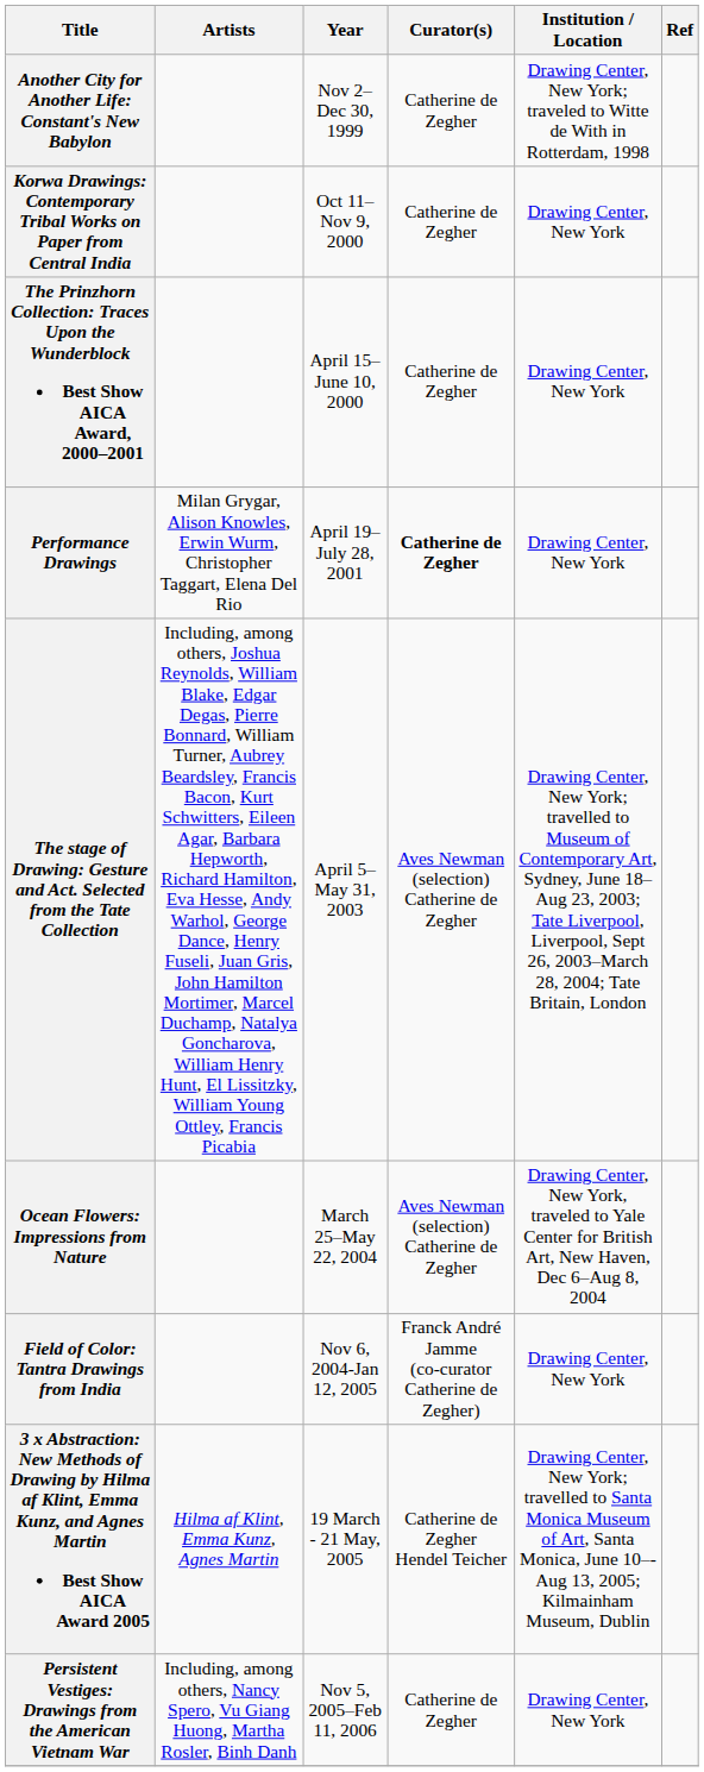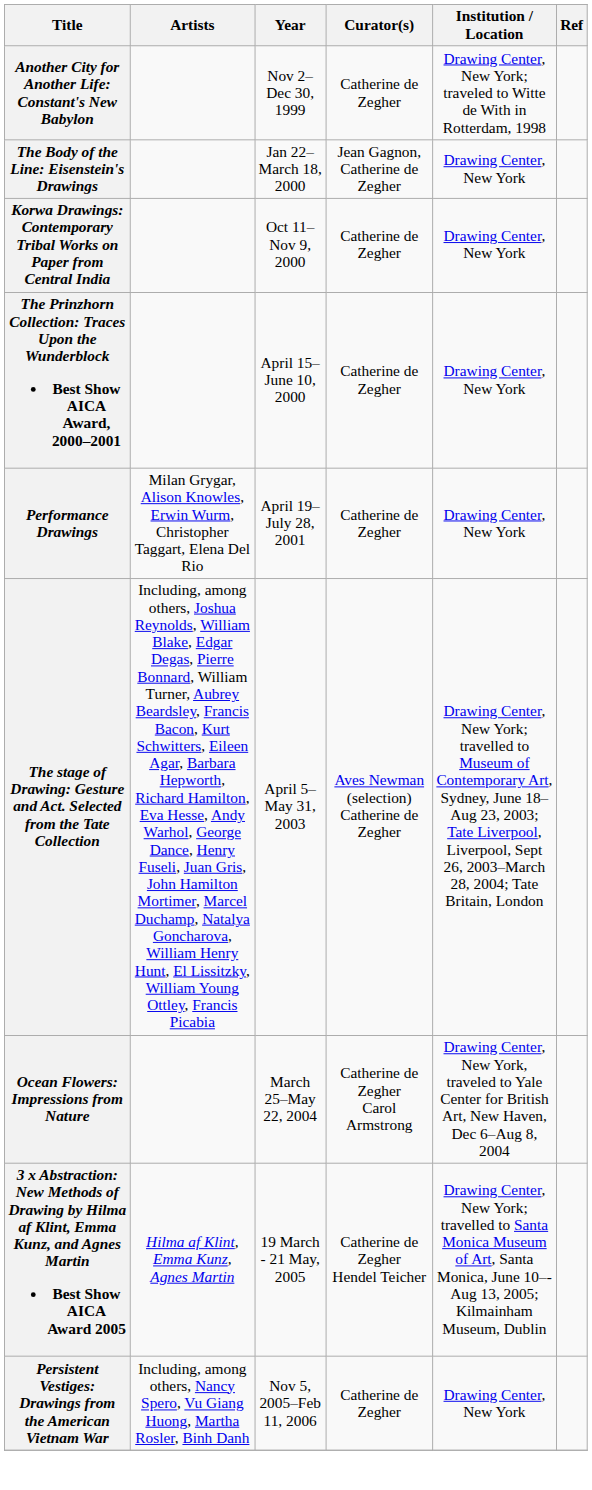 <table class="wikitable mw-collapsible plainrowheaders" style="text-align:center;">
 <tr>
 <th scope="col" style="width:20em;">Title</th>
 <th scope="col" style="width:25em;">Artists</th>
 <th scope="col" style="width:15em;">Year</th>
 <th scope="col" style="width:20em;">Curator(s)</th>
 <th scope="col" style="width:20em;">Institution / Location</th>
 <th scope="col" style="width:2em;">Ref</th>
 </tr>
 <tr>
 <th scope="row"><em>Another City for Another Life: Constant's New Babylon</em></th>
 <td></td>
 <td>Nov 2– Dec 30, 1999</td>
 <td>Catherine de Zegher</td>
 <td><a href='#'>Drawing Center</a>, New York; traveled to Witte de With in Rotterdam, 1998</td>
+<td></td>
+</tr>
+<tr>
+<th scope="row"><em>The Body of the Line: Eisenstein's Drawings</em></th>
+<td></td>
+<td>Jan 22– March 18, 2000</td>
+<td>Jean Gagnon,<br>Catherine de Zegher</td>
+<td><a href='#'>Drawing Center</a>, New York</td>
 <td></td>
 </tr>
 <tr>
 <th scope="row"><em>Korwa Drawings: Contemporary Tribal Works on Paper from Central India</em></th>
 <td></td>
 <td>Oct 11–Nov 9, 2000</td>
 <td>Catherine de Zegher</td>
 <td><a href='#'>Drawing Center</a>, New York</td>
 <td></td>
 </tr>
 <tr>
 <th scope="row"><em>The Prinzhorn Collection:</em> <em>Traces Upon the Wunderblock</em><br><ul><li>Best Show AICA Award, 2000–2001</li></ul></th>
 <td></td>
 <td>April 15–June 10, 2000</td>
 <td>Catherine de Zegher</td>
 <td><a href='#'>Drawing Center</a>, New York</td>
 <td></td>
 </tr>
 <tr>
 <th scope="row"><em>Performance Drawings</em></th>
 <td>Milan Grygar, <a href='#'>Alison Knowles</a>, <a href='#'>Erwin Wurm</a>, Christopher Taggart,  Elena Del Rio</td>
 <td>April 19–July 28, 2001</td>
-<td><strong>Catherine de Zegher</strong></td>
+<td>Catherine de Zegher</td>
 <td><a href='#'>Drawing Center</a>, New York</td>
 <td></td>
 </tr>
 <tr>
 <th scope="row"><em>The stage of Drawing: Gesture and Act. Selected from the Tate Collection</em></th>
 <td>Including, among others, <a href='#'>Joshua Reynolds</a>, <a href='#'>William Blake</a>, <a href='#'>Edgar Degas</a>, <a href='#'>Pierre Bonnard</a>, William Turner, <a href='#'>Aubrey Beardsley</a>, <a href='#'>Francis Bacon</a>, <a href='#'>Kurt Schwitters</a>, <a href='#'>Eileen Agar</a>, <a href='#'>Barbara Hepworth</a>, <a href='#'>Richard Hamilton</a>, <a href='#'>Eva Hesse</a>, <a href='#'>Andy Warhol</a>, <a href='#'>George Dance</a>, <a href='#'>Henry Fuseli</a>, <a href='#'>Juan Gris</a>, <a href='#'>John Hamilton Mortimer</a>, <a href='#'>Marcel Duchamp</a>, <a href='#'>Natalya Goncharova</a>, <a href='#'>William Henry Hunt</a>, <a href='#'>El Lissitzky</a>, <a href='#'>William Young Ottley</a>, <a href='#'>Francis Picabia</a></td>
 <td>April 5–May 31, 2003</td>
 <td><a href='#'>Aves Newman</a> (selection)<br>Catherine de Zegher</td>
 <td><a href='#'>Drawing Center</a>, New York; travelled to <a href='#'>Museum of Contemporary Art</a>, Sydney, June 18–Aug 23, 2003; <a href='#'>Tate Liverpool</a>, Liverpool, Sept 26, 2003–March 28, 2004; Tate Britain, London</td>
 <td></td>
 </tr>
 <tr>
 <th scope="row"><em>Ocean Flowers: Impressions from Nature</em></th>
 <td></td>
 <td>March 25–May 22, 2004</td>
-<td><a href='#'>Aves Newman</a> (selection)<br>Catherine de Zegher</td>
+<td>Catherine de Zegher<br>Carol Armstrong</td>
 <td><a href='#'>Drawing Center</a>, New York, traveled to Yale Center for British Art, New Haven, Dec 6–Aug 8, 2004</td>
-<td></td>
-</tr>
-<tr>
-<th scope="row"><em>Field of Color:</em> <em>Tantra Drawings from India</em></th>
-<td></td>
-<td>Nov 6, 2004-Jan 12, 2005</td>
-<td>Franck André Jamme<br>(co-curator Catherine de Zegher)</td>
-<td><a href='#'>Drawing Center</a>, New York</td>
 <td></td>
 </tr>
 <tr>
 <th scope="row"><em>3 x Abstraction: New Methods of Drawing by Hilma af Klint, Emma Kunz, and Agnes Martin</em><br><ul><li>Best Show AICA Award 2005</li></ul></th>
 <td scope="row"><em><a href='#'>Hilma af Klint</a>, <a href='#'>Emma Kunz</a>, <a href='#'>Agnes Martin</a></em></td>
 <td>19 March - 21 May, 2005</td>
 <td>Catherine de Zegher<br>Hendel Teicher</td>
 <td><a href='#'>Drawing Center</a>, New York; travelled to <a href='#'>Santa Monica Museum of Art</a>, Santa Monica, June 10–-Aug 13, 2005; Kilmainham Museum, Dublin</td>
 <td></td>
 </tr>
 <tr>
 <th scope="row"><em>Persistent Vestiges: Drawings from</em> <em>the American Vietnam War</em></th>
 <td>Including, among others, <a href='#'>Nancy Spero</a>, <a href='#'>Vu Giang Huong</a>, <a href='#'>Martha Rosler</a>, <a href='#'>Binh Danh</a></td>
 <td>Nov 5, 2005–Feb 11, 2006</td>
 <td>Catherine de Zegher</td>
 <td><a href='#'>Drawing Center</a>, New York</td>
 <td></td>
 </tr>
 <tr>
 </tr>
 </table>
